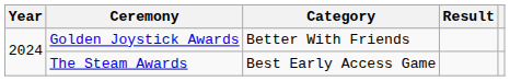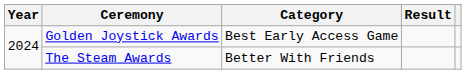 <table class="wikitable plainrowheaders" width="auto">
 <tr>
 <th scope="col">Year</th>
 <th scope="col">Ceremony</th>
 <th scope="col">Category</th>
 <th scope="col">Result</th>
 <th scope="col" class="unsortable"></th>
 </tr>
 <tr>
 <td style="text-align:center;" rowspan="2">2024</td>
 <td><a href='#'>Golden Joystick Awards</a></td>
-<td>Better With Friends</td>
+<td>Best Early Access Game</td>
 <td></td>
 <td style="text-align:center;"></td>
 </tr>
 <tr>
 <td><a href='#'>The Steam Awards</a></td>
-<td>Best Early Access Game</td>
+<td>Better With Friends</td>
 <td></td>
 <td style="text-align:center;"></td>
 </tr>
 </table>
